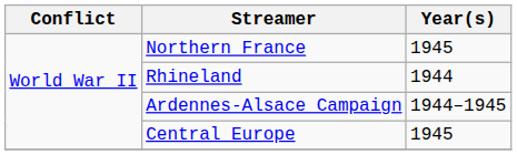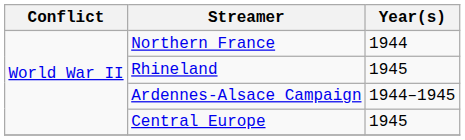 <table class=wikitable>
 <tr style="background:#efefef;">
 <th>Conflict</th>
 <th>Streamer</th>
 <th>Year(s)</th>
 </tr>
 <tr>
 <td rowspan="4"><a href='#'>World War II</a> <br> <br> </td>
 <td><a href='#'>Northern France</a></td>
-<td>1945</td>
+<td>1944</td>
 </tr>
 <tr>
 <td><a href='#'>Rhineland</a></td>
-<td>1944</td>
+<td>1945</td>
 </tr>
 <tr>
 <td><a href='#'>Ardennes-Alsace Campaign</a></td>
 <td>1944–1945</td>
 </tr>
 <tr>
 <td><a href='#'>Central Europe</a></td>
 <td>1945</td>
 </tr>
 <tr>
 </tr>
 </table>
